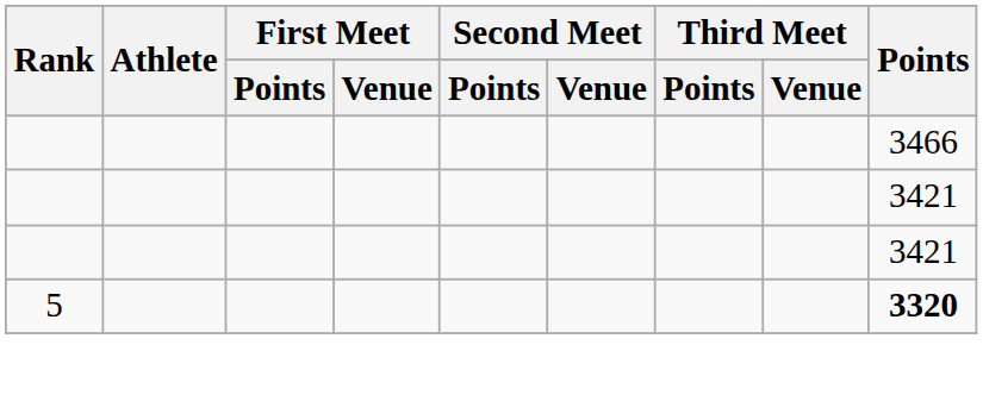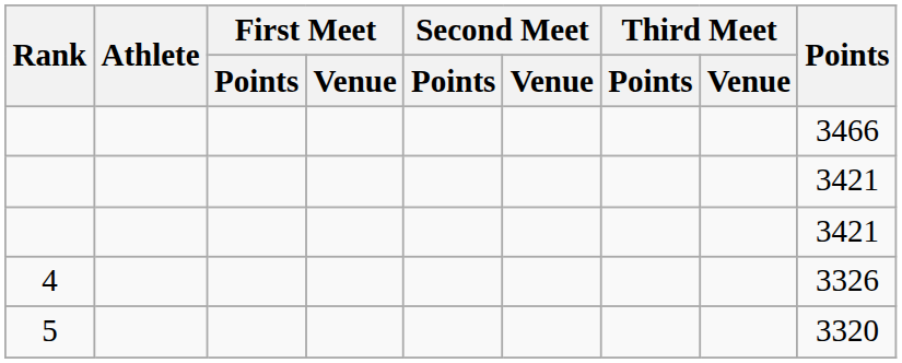 <table class="wikitable" style=" text-align:center; width="95%">
 <tr>
 <th rowspan="2">Rank</th>
 <th rowspan="2">Athlete</th>
 <th colspan="2">First Meet</th>
 <th colspan="2">Second Meet</th>
 <th colspan="2">Third Meet</th>
 <th rowspan="2">Points</th>
 </tr>
 <tr>
 <th>Points</th>
 <th>Venue</th>
 <th>Points</th>
 <th>Venue</th>
 <th>Points</th>
 <th>Venue</th>
 </tr>
 <tr>
 <td></td>
 <td align=left></td>
 <td></td>
 <td></td>
 <td></td>
 <td></td>
 <td></td>
 <td></td>
 <td>3466</td>
 </tr>
 <tr>
 <td></td>
 <td align=left></td>
 <td></td>
 <td></td>
 <td></td>
 <td></td>
 <td></td>
 <td></td>
 <td>3421</td>
 </tr>
 <tr>
 <td></td>
 <td align=left></td>
 <td></td>
 <td></td>
 <td></td>
 <td></td>
 <td></td>
 <td></td>
 <td>3421</td>
 </tr>
 <tr>
+<td>4</td>
+<td align=left></td>
+<td></td>
+<td></td>
+<td></td>
+<td></td>
+<td></td>
+<td></td>
+<td>3326</td>
+</tr>
+<tr>
 <td>5</td>
 <td align=left></td>
 <td></td>
 <td></td>
 <td></td>
 <td></td>
 <td></td>
 <td></td>
-<td><strong>3320</strong></td>
+<td>3320</td>
 </tr>
 </table>
